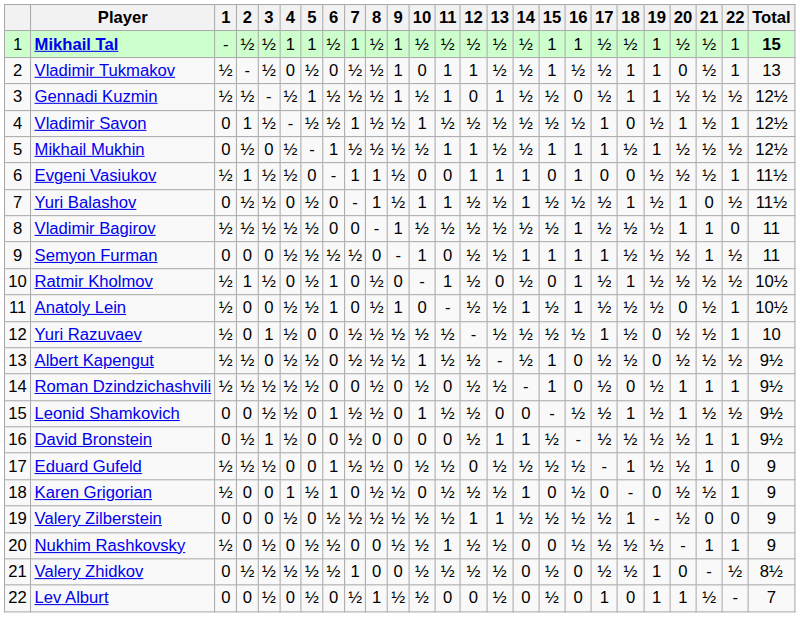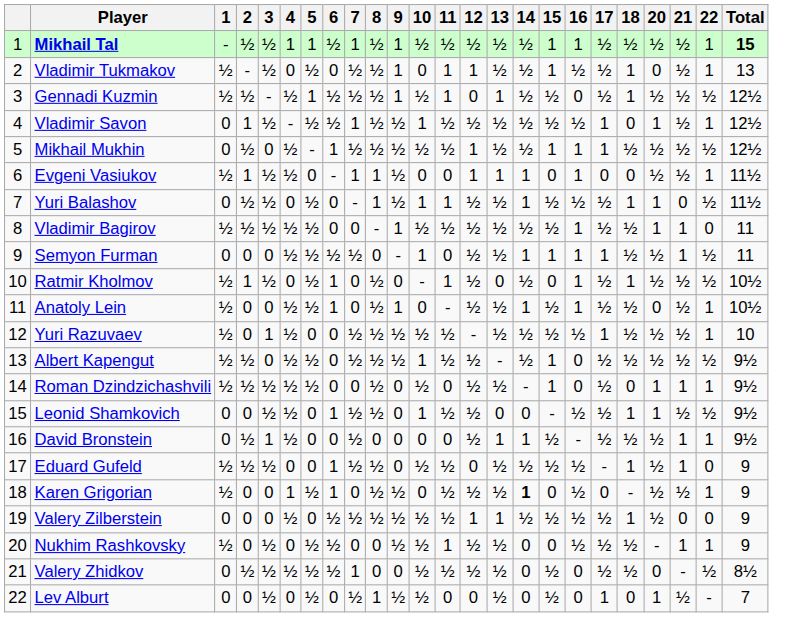 <table class="wikitable" border="1">
 <tr>
 <th></th>
 <th>Player</th>
 <th>1</th>
 <th>2</th>
 <th>3</th>
 <th>4</th>
 <th>5</th>
 <th>6</th>
 <th>7</th>
 <th>8</th>
 <th>9</th>
 <th>10</th>
 <th>11</th>
 <th>12</th>
 <th>13</th>
 <th>14</th>
 <th>15</th>
 <th>16</th>
 <th>17</th>
 <th>18</th>
-<th>19</th>
 <th>20</th>
 <th>21</th>
 <th>22</th>
 <th>Total</th>
 </tr>
 <tr align=center style="background:#ccffcc;">
 <td>1</td>
 <td align=left> <strong><a href='#'>Mikhail Tal</a></strong></td>
 <td>-</td>
 <td>½</td>
 <td>½</td>
 <td>1</td>
 <td>1</td>
 <td>½</td>
 <td>1</td>
 <td>½</td>
 <td>1</td>
 <td>½</td>
 <td>½</td>
 <td>½</td>
 <td>½</td>
 <td>½</td>
 <td>1</td>
 <td>1</td>
 <td>½</td>
 <td>½</td>
-<td>1</td>
 <td>½</td>
 <td>½</td>
 <td>1</td>
 <td align=center><strong>15</strong></td>
 </tr>
 <tr align=center>
 <td>2</td>
 <td align=left> <a href='#'>Vladimir Tukmakov</a></td>
 <td>½</td>
 <td>-</td>
 <td>½</td>
 <td>0</td>
 <td>½</td>
 <td>0</td>
 <td>½</td>
 <td>½</td>
 <td>1</td>
 <td>0</td>
 <td>1</td>
 <td>1</td>
 <td>½</td>
 <td>½</td>
 <td>1</td>
 <td>½</td>
 <td>½</td>
-<td>1</td>
 <td>1</td>
 <td>0</td>
 <td>½</td>
 <td>1</td>
 <td align=center>13</td>
 </tr>
 <tr align=center>
 <td>3</td>
 <td align=left> <a href='#'>Gennadi Kuzmin</a></td>
 <td>½</td>
 <td>½</td>
 <td>-</td>
 <td>½</td>
 <td>1</td>
 <td>½</td>
 <td>½</td>
 <td>½</td>
 <td>1</td>
 <td>½</td>
 <td>1</td>
 <td>0</td>
 <td>1</td>
 <td>½</td>
 <td>½</td>
 <td>0</td>
 <td>½</td>
 <td>1</td>
-<td>1</td>
 <td>½</td>
 <td>½</td>
 <td>½</td>
 <td align=center>12½</td>
 </tr>
 <tr align=center>
 <td>4</td>
 <td align=left> <a href='#'>Vladimir Savon</a></td>
 <td>0</td>
 <td>1</td>
 <td>½</td>
 <td>-</td>
 <td>½</td>
 <td>½</td>
 <td>1</td>
 <td>½</td>
 <td>½</td>
 <td>1</td>
 <td>½</td>
 <td>½</td>
 <td>½</td>
 <td>½</td>
 <td>½</td>
 <td>½</td>
 <td>1</td>
 <td>0</td>
-<td>½</td>
 <td>1</td>
 <td>½</td>
 <td>1</td>
 <td align=center>12½</td>
 </tr>
 <tr align=center>
 <td>5</td>
 <td align=left> <a href='#'>Mikhail Mukhin</a></td>
 <td>0</td>
 <td>½</td>
 <td>0</td>
 <td>½</td>
 <td>-</td>
 <td>1</td>
 <td>½</td>
 <td>½</td>
 <td>½</td>
 <td>½</td>
-<td>1</td>
+<td>½</td>
 <td>1</td>
 <td>½</td>
 <td>½</td>
 <td>1</td>
 <td>1</td>
 <td>1</td>
 <td>½</td>
-<td>1</td>
 <td>½</td>
 <td>½</td>
 <td>½</td>
 <td align=center>12½</td>
 </tr>
 <tr align=center>
 <td>6</td>
 <td align=left> <a href='#'>Evgeni Vasiukov</a></td>
 <td>½</td>
 <td>1</td>
 <td>½</td>
 <td>½</td>
 <td>0</td>
 <td>-</td>
 <td>1</td>
 <td>1</td>
 <td>½</td>
 <td>0</td>
 <td>0</td>
 <td>1</td>
 <td>1</td>
 <td>1</td>
 <td>0</td>
 <td>1</td>
 <td>0</td>
 <td>0</td>
 <td>½</td>
 <td>½</td>
-<td>½</td>
 <td>1</td>
 <td align=center>11½</td>
 </tr>
 <tr align=center>
 <td>7</td>
 <td align=left> <a href='#'>Yuri Balashov</a></td>
 <td>0</td>
 <td>½</td>
 <td>½</td>
 <td>0</td>
 <td>½</td>
 <td>0</td>
 <td>-</td>
 <td>1</td>
 <td>½</td>
 <td>1</td>
 <td>1</td>
 <td>½</td>
 <td>½</td>
 <td>1</td>
 <td>½</td>
 <td>½</td>
 <td>½</td>
 <td>1</td>
-<td>½</td>
 <td>1</td>
 <td>0</td>
 <td>½</td>
 <td align=center>11½</td>
 </tr>
 <tr align=center>
 <td>8</td>
 <td align=left> <a href='#'>Vladimir Bagirov</a></td>
 <td>½</td>
 <td>½</td>
 <td>½</td>
 <td>½</td>
 <td>½</td>
 <td>0</td>
 <td>0</td>
 <td>-</td>
 <td>1</td>
 <td>½</td>
 <td>½</td>
 <td>½</td>
 <td>½</td>
 <td>½</td>
 <td>½</td>
 <td>1</td>
-<td>½</td>
 <td>½</td>
 <td>½</td>
 <td>1</td>
 <td>1</td>
 <td>0</td>
 <td align=center>11</td>
 </tr>
 <tr align=center>
 <td>9</td>
 <td align=left> <a href='#'>Semyon Furman</a></td>
 <td>0</td>
 <td>0</td>
 <td>0</td>
 <td>½</td>
 <td>½</td>
 <td>½</td>
 <td>½</td>
 <td>0</td>
 <td>-</td>
 <td>1</td>
 <td>0</td>
 <td>½</td>
 <td>½</td>
 <td>1</td>
 <td>1</td>
 <td>1</td>
 <td>1</td>
-<td>½</td>
 <td>½</td>
 <td>½</td>
 <td>1</td>
 <td>½</td>
 <td align=center>11</td>
 </tr>
 <tr align=center>
 <td>10</td>
 <td align=left> <a href='#'>Ratmir Kholmov</a></td>
 <td>½</td>
 <td>1</td>
 <td>½</td>
 <td>0</td>
 <td>½</td>
 <td>1</td>
 <td>0</td>
 <td>½</td>
 <td>0</td>
 <td>-</td>
 <td>1</td>
 <td>½</td>
 <td>0</td>
 <td>½</td>
 <td>0</td>
 <td>1</td>
 <td>½</td>
 <td>1</td>
 <td>½</td>
 <td>½</td>
 <td>½</td>
-<td>½</td>
 <td align=center>10½</td>
 </tr>
 <tr align=center>
 <td>11</td>
 <td align=left> <a href='#'>Anatoly Lein</a></td>
 <td>½</td>
 <td>0</td>
 <td>0</td>
 <td>½</td>
 <td>½</td>
 <td>1</td>
 <td>0</td>
 <td>½</td>
 <td>1</td>
 <td>0</td>
 <td>-</td>
 <td>½</td>
 <td>½</td>
 <td>1</td>
 <td>½</td>
 <td>1</td>
-<td>½</td>
 <td>½</td>
 <td>½</td>
 <td>0</td>
 <td>½</td>
 <td>1</td>
 <td align=center>10½</td>
 </tr>
 <tr align=center>
 <td>12</td>
 <td align=left> <a href='#'>Yuri Razuvaev</a></td>
 <td>½</td>
 <td>0</td>
 <td>1</td>
 <td>½</td>
 <td>0</td>
 <td>0</td>
 <td>½</td>
 <td>½</td>
 <td>½</td>
 <td>½</td>
 <td>½</td>
 <td>-</td>
 <td>½</td>
 <td>½</td>
 <td>½</td>
 <td>½</td>
 <td>1</td>
 <td>½</td>
-<td>0</td>
 <td>½</td>
 <td>½</td>
 <td>1</td>
 <td align=center>10</td>
 </tr>
 <tr align=center>
 <td>13</td>
 <td align=left> <a href='#'>Albert Kapengut</a></td>
 <td>½</td>
 <td>½</td>
 <td>0</td>
 <td>½</td>
 <td>½</td>
 <td>0</td>
 <td>½</td>
 <td>½</td>
 <td>½</td>
 <td>1</td>
 <td>½</td>
 <td>½</td>
 <td>-</td>
 <td>½</td>
 <td>1</td>
 <td>0</td>
 <td>½</td>
 <td>½</td>
-<td>0</td>
 <td>½</td>
 <td>½</td>
 <td>½</td>
 <td align=center>9½</td>
 </tr>
 <tr align=center>
 <td>14</td>
 <td align=left> <a href='#'>Roman Dzindzichashvili</a></td>
 <td>½</td>
 <td>½</td>
 <td>½</td>
 <td>½</td>
 <td>½</td>
 <td>0</td>
 <td>0</td>
 <td>½</td>
 <td>0</td>
 <td>½</td>
 <td>0</td>
 <td>½</td>
 <td>½</td>
 <td>-</td>
 <td>1</td>
 <td>0</td>
 <td>½</td>
 <td>0</td>
-<td>½</td>
 <td>1</td>
 <td>1</td>
 <td>1</td>
 <td align=center>9½</td>
 </tr>
 <tr align=center>
 <td>15</td>
 <td align=left> <a href='#'>Leonid Shamkovich</a></td>
 <td>0</td>
 <td>0</td>
 <td>½</td>
 <td>½</td>
 <td>0</td>
 <td>1</td>
 <td>½</td>
 <td>½</td>
 <td>0</td>
 <td>1</td>
 <td>½</td>
 <td>½</td>
 <td>0</td>
 <td>0</td>
 <td>-</td>
 <td>½</td>
 <td>½</td>
 <td>1</td>
-<td>½</td>
 <td>1</td>
 <td>½</td>
 <td>½</td>
 <td align=center>9½</td>
 </tr>
 <tr align=center>
 <td>16</td>
 <td align=left> <a href='#'>David Bronstein</a></td>
 <td>0</td>
 <td>½</td>
 <td>1</td>
 <td>½</td>
 <td>0</td>
 <td>0</td>
 <td>½</td>
 <td>0</td>
 <td>0</td>
 <td>0</td>
 <td>0</td>
 <td>½</td>
 <td>1</td>
 <td>1</td>
 <td>½</td>
 <td>-</td>
-<td>½</td>
 <td>½</td>
 <td>½</td>
 <td>½</td>
 <td>1</td>
 <td>1</td>
 <td align=center>9½</td>
 </tr>
 <tr align=center>
 <td>17</td>
 <td align=left> <a href='#'>Eduard Gufeld</a></td>
 <td>½</td>
 <td>½</td>
 <td>½</td>
 <td>0</td>
 <td>0</td>
 <td>1</td>
 <td>½</td>
 <td>½</td>
 <td>0</td>
 <td>½</td>
 <td>½</td>
 <td>0</td>
 <td>½</td>
 <td>½</td>
 <td>½</td>
 <td>½</td>
 <td>-</td>
 <td>1</td>
 <td>½</td>
-<td>½</td>
 <td>1</td>
 <td>0</td>
 <td align=center>9</td>
 </tr>
 <tr align=center>
 <td>18</td>
 <td align=left> <a href='#'>Karen Grigorian</a></td>
 <td>½</td>
 <td>0</td>
 <td>0</td>
 <td>1</td>
 <td>½</td>
 <td>1</td>
 <td>0</td>
 <td>½</td>
 <td>½</td>
 <td>0</td>
 <td>½</td>
 <td>½</td>
 <td>½</td>
-<td>1</td>
+<td><strong>1</strong></td>
 <td>0</td>
 <td>½</td>
 <td>0</td>
 <td>-</td>
-<td>0</td>
 <td>½</td>
 <td>½</td>
 <td>1</td>
 <td align=center>9</td>
 </tr>
 <tr align=center>
 <td>19</td>
 <td align=left> <a href='#'>Valery Zilberstein</a></td>
 <td>0</td>
 <td>0</td>
 <td>0</td>
 <td>½</td>
 <td>0</td>
 <td>½</td>
 <td>½</td>
 <td>½</td>
 <td>½</td>
 <td>½</td>
 <td>½</td>
 <td>1</td>
 <td>1</td>
 <td>½</td>
 <td>½</td>
 <td>½</td>
 <td>½</td>
 <td>1</td>
-<td>-</td>
 <td>½</td>
 <td>0</td>
 <td>0</td>
 <td align=center>9</td>
 </tr>
 <tr align=center>
 <td>20</td>
 <td align=left> <a href='#'>Nukhim Rashkovsky</a></td>
 <td>½</td>
 <td>0</td>
 <td>½</td>
 <td>0</td>
 <td>½</td>
 <td>½</td>
 <td>0</td>
 <td>0</td>
 <td>½</td>
 <td>½</td>
 <td>1</td>
 <td>½</td>
 <td>½</td>
 <td>0</td>
 <td>0</td>
-<td>½</td>
 <td>½</td>
 <td>½</td>
 <td>½</td>
 <td>-</td>
 <td>1</td>
 <td>1</td>
 <td align=center>9</td>
 </tr>
 <tr align=center>
 <td>21</td>
 <td align=left> <a href='#'>Valery Zhidkov</a></td>
 <td>0</td>
 <td>½</td>
 <td>½</td>
 <td>½</td>
 <td>½</td>
 <td>½</td>
 <td>1</td>
 <td>0</td>
 <td>0</td>
 <td>½</td>
 <td>½</td>
 <td>½</td>
 <td>½</td>
 <td>0</td>
 <td>½</td>
 <td>0</td>
 <td>½</td>
 <td>½</td>
-<td>1</td>
 <td>0</td>
 <td>-</td>
 <td>½</td>
 <td align=center>8½</td>
 </tr>
 <tr align=center>
 <td>22</td>
 <td align=left> <a href='#'>Lev Alburt</a></td>
 <td>0</td>
 <td>0</td>
 <td>½</td>
 <td>0</td>
 <td>½</td>
 <td>0</td>
 <td>½</td>
 <td>1</td>
 <td>½</td>
 <td>½</td>
 <td>0</td>
 <td>0</td>
 <td>½</td>
 <td>0</td>
 <td>½</td>
 <td>0</td>
 <td>1</td>
 <td>0</td>
 <td>1</td>
-<td>1</td>
 <td>½</td>
 <td>-</td>
 <td align=center>7</td>
 </tr>
 </table>
